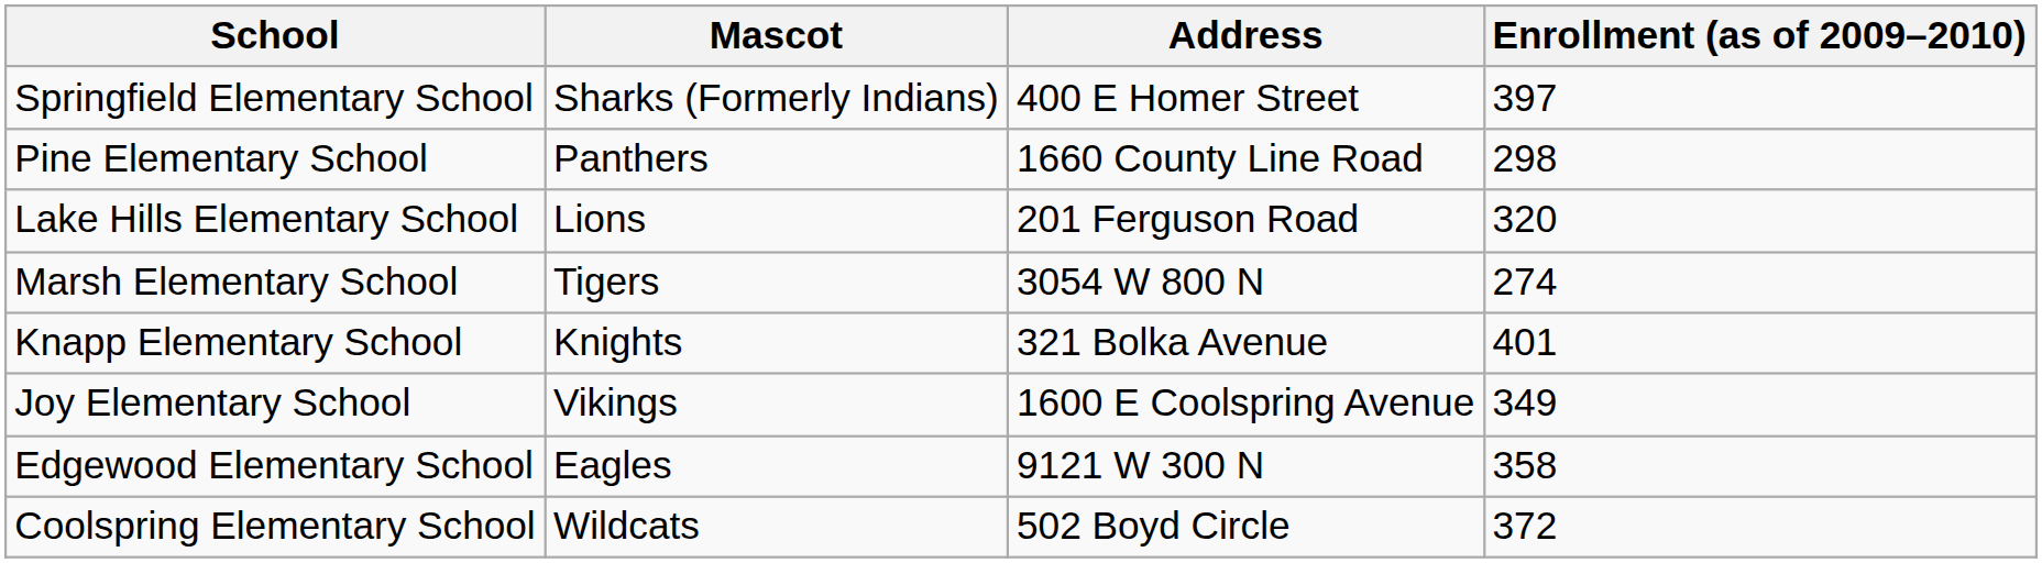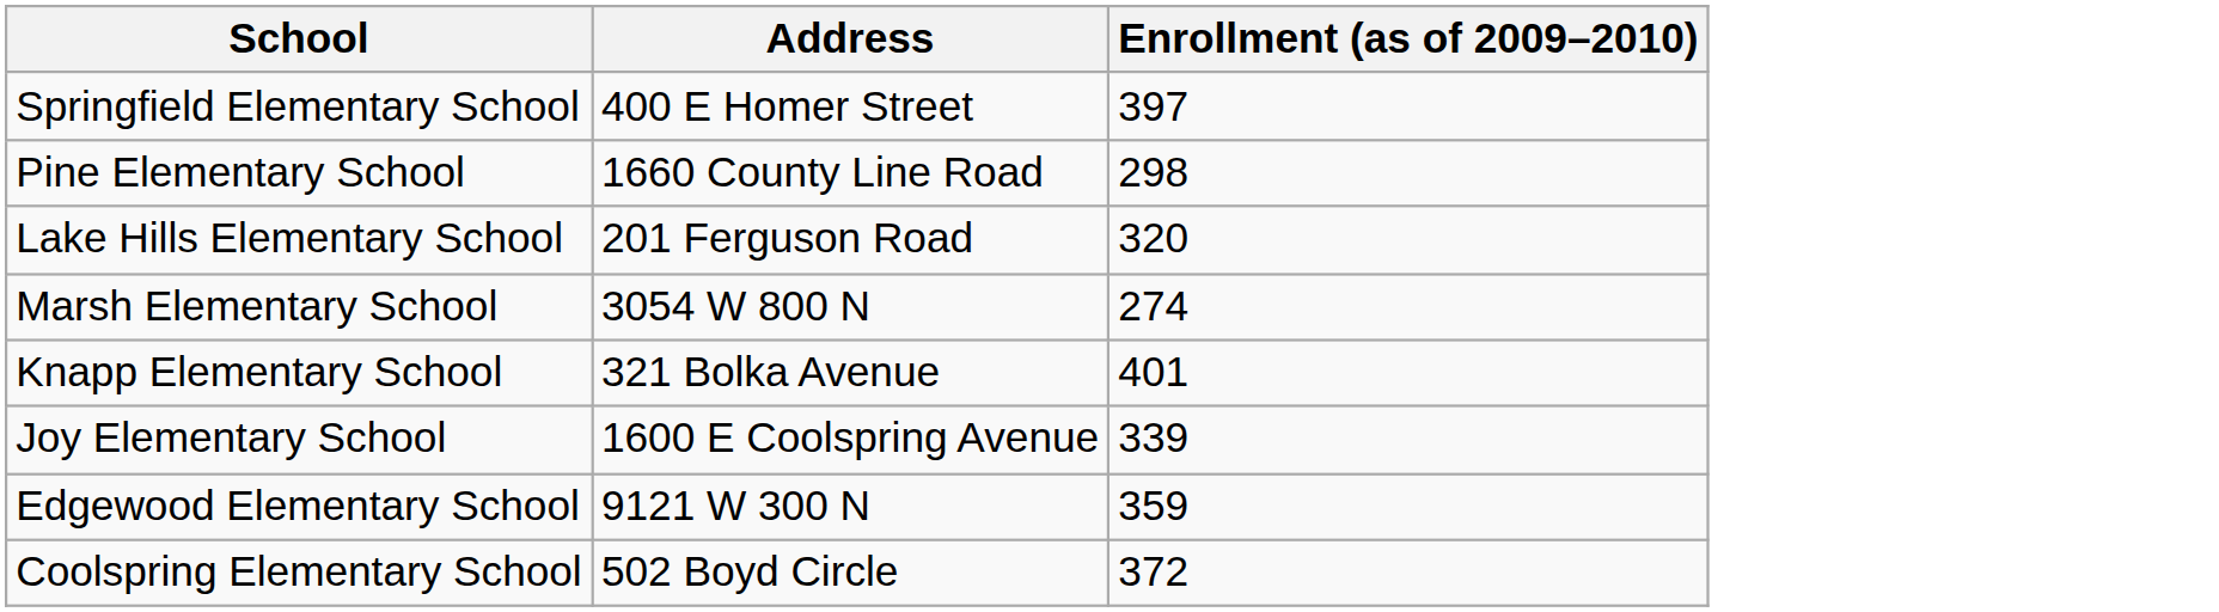 <table class="wikitable">
 <tr>
 <th>School</th>
-<th>Mascot</th>
 <th>Address</th>
 <th>Enrollment (as of 2009–2010)</th>
 </tr>
 <tr>
 <td Springfield Elementary School (Indiana)>Springfield Elementary School</td>
-<td>Sharks (Formerly Indians)</td>
 <td>400 E Homer Street</td>
 <td>397</td>
 </tr>
 <tr>
 <td>Pine Elementary School</td>
-<td>Panthers</td>
 <td>1660 County Line Road</td>
 <td>298</td>
 </tr>
 <tr>
 <td>Lake Hills Elementary School</td>
-<td>Lions</td>
 <td>201 Ferguson Road</td>
 <td>320</td>
 </tr>
 <tr>
 <td>Marsh Elementary School</td>
-<td>Tigers</td>
 <td>3054 W 800 N</td>
 <td>274</td>
 </tr>
 <tr>
 <td>Knapp Elementary School</td>
-<td>Knights</td>
 <td>321 Bolka Avenue</td>
 <td>401</td>
 </tr>
 <tr>
 <td>Joy Elementary School</td>
-<td>Vikings</td>
 <td>1600 E Coolspring Avenue</td>
-<td>349</td>
+<td>339</td>
 </tr>
 <tr>
 <td Edgewood Elementary School (Indiana)>Edgewood Elementary School</td>
-<td>Eagles</td>
 <td>9121 W 300 N</td>
-<td>358</td>
+<td>359</td>
 </tr>
 <tr>
 <td>Coolspring Elementary School</td>
-<td>Wildcats</td>
 <td>502 Boyd Circle</td>
 <td>372</td>
 </tr>
 </table>
